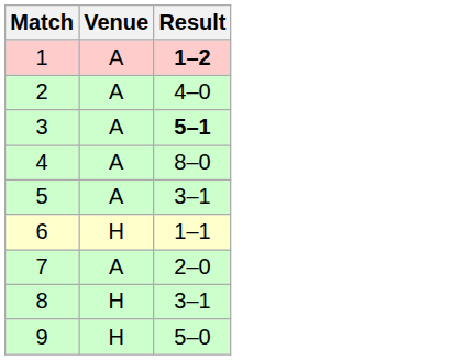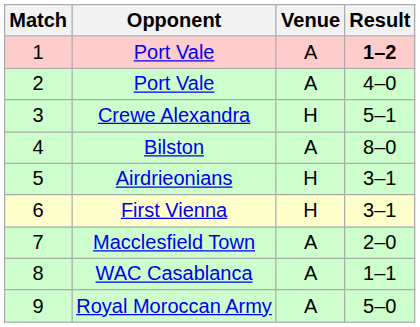 <table class="wikitable" style="font-size:100%; text-align:center">
 <tr>
 <th>Match</th>
+<th>Opponent</th>
 <th>Venue</th>
 <th>Result</th>
 </tr>
 <tr style="background: #FFCCCC;">
 <td align="center">1</td>
+<td><a href='#'>Port Vale</a></td>
 <td>A</td>
 <td><strong>1–2</strong></td>
 </tr>
 <tr style="background: #CCFFCC;">
 <td align="center">2</td>
+<td><a href='#'>Port Vale</a></td>
 <td>A</td>
 <td>4–0</td>
 </tr>
 <tr style="background: #CCFFCC;">
 <td align="center">3</td>
-<td>A</td>
-<td><strong>5–1</strong></td>
+<td><a href='#'>Crewe Alexandra</a></td>
+<td>H</td>
+<td>5–1</td>
 </tr>
 <tr style="background: #CCFFCC;">
 <td align="center">4</td>
+<td><a href='#'>Bilston</a></td>
 <td>A</td>
 <td>8–0</td>
 </tr>
 <tr style="background: #CCFFCC;">
 <td align="center">5</td>
-<td>A</td>
+<td><a href='#'>Airdrieonians</a></td>
+<td>H</td>
 <td>3–1</td>
 </tr>
 <tr style="background: #FFFFCC;">
 <td align="center">6</td>
+<td><a href='#'>First Vienna</a></td>
 <td>H</td>
-<td>1–1</td>
+<td>3–1</td>
 </tr>
 <tr style="background: #CCFFCC;">
 <td align="center">7</td>
+<td><a href='#'>Macclesfield Town</a></td>
 <td>A</td>
 <td>2–0</td>
 </tr>
 <tr style="background: #CCFFCC;">
 <td align="center">8</td>
-<td>H</td>
-<td>3–1</td>
+<td><a href='#'>WAC Casablanca</a></td>
+<td>A</td>
+<td>1–1</td>
 </tr>
 <tr style="background: #CCFFCC;">
 <td align="center">9</td>
-<td>H</td>
+<td><a href='#'>Royal Moroccan Army</a></td>
+<td>A</td>
 <td>5–0</td>
 </tr>
 </table>
